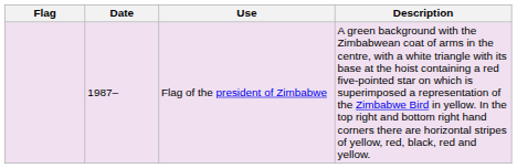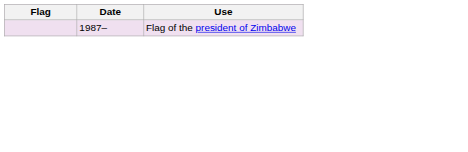 <table class="wikitable" style="background:#f0e0f0;">
 <tr style="background:#efefef;">
 <th style="width:110px;">Flag</th>
 <th style="width:100px;">Date</th>
 <th style="width:250px;">Use</th>
-<th style="width:250px;">Description</th>
 </tr>
 <tr>
 <td></td>
 <td>1987–</td>
 <td>Flag of the <a href='#'>president of Zimbabwe</a></td>
-<td>A green background with the Zimbabwean coat of arms in the centre, with a white triangle with its base at the hoist containing a red five-pointed star on which is superimposed a representation of the <a href='#'>Zimbabwe Bird</a> in yellow.  In the top right and bottom right hand corners there are horizontal stripes of yellow, red, black, red and yellow.</td>
 </tr>
 </table>
